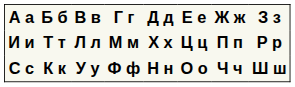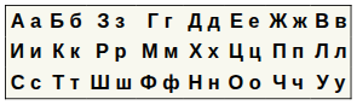 <table cellpadding="4" style="font-size:larger; text-align:center; border-color:black; border-width:1px; border-style:solid; border-collapse:collapse; background-color:#F8F8EF;">
 <tr>
 <td><strong>А а</strong></td>
 <td><strong>Б б</strong></td>
-<td><strong>В в</strong></td>
+<td><strong>З з</strong></td>
 <td><strong>Г г</strong></td>
 <td><strong>Д д</strong></td>
 <td><strong>Е е</strong></td>
 <td><strong>Ж ж</strong></td>
-<td><strong>З з</strong></td>
+<td><strong>В в</strong></td>
 </tr>
 <tr>
 <td><strong>И и</strong></td>
-<td><strong>Т т</strong></td>
-<td><strong>Л л</strong></td>
+<td><strong>К к</strong></td>
+<td><strong>Р р</strong></td>
 <td><strong>М м</strong></td>
 <td><strong>Х х</strong></td>
 <td><strong>Ц ц</strong></td>
 <td><strong>П п</strong></td>
-<td><strong>Р р</strong></td>
+<td><strong>Л л</strong></td>
 </tr>
 <tr>
 <td><strong>С с</strong></td>
-<td><strong>К к</strong></td>
-<td><strong>У у</strong></td>
+<td><strong>Т т</strong></td>
+<td><strong>Ш ш</strong></td>
 <td><strong>Ф ф</strong></td>
 <td><strong>Н н</strong></td>
 <td><strong>О о</strong></td>
 <td><strong>Ч ч</strong></td>
-<td><strong>Ш ш</strong></td>
+<td><strong>У у</strong></td>
 </tr>
 </table>
